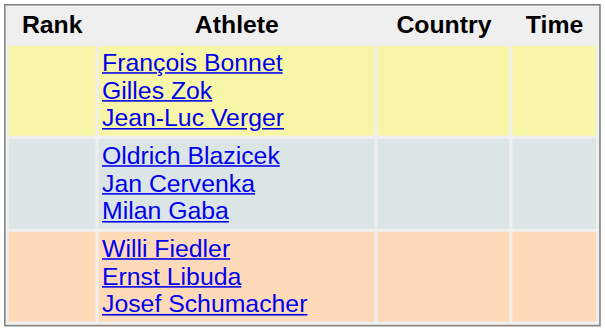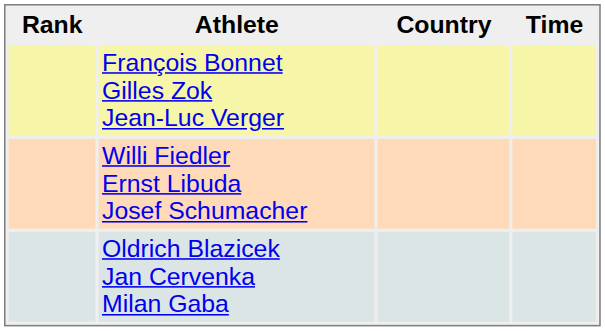 <table style="border-style:solid;border-width:1px;border-color:#808080;background-color:#EFEFEF" cellspacing="2" cellpadding="2" width="385px">
 <tr bgcolor="#EFEFEF">
 <th>Rank</th>
 <th>Athlete</th>
 <th>Country</th>
 <th>Time</th>
 </tr>
 <tr bgcolor="#F7F6A8" >
 <td align=center></td>
 <td><a href='#'>François Bonnet</a><br><a href='#'>Gilles Zok</a><br><a href='#'>Jean-Luc Verger</a></td>
 <td></td>
 <td align="right"></td>
 </tr>
+<tr bgcolor="#FFDAB9">
+<td align=center></td>
+<td><a href='#'>Willi Fiedler</a><br><a href='#'>Ernst Libuda</a><br><a href='#'>Josef Schumacher</a></td>
+<td></td>
+<td align="right"></td>
+</tr>
 <tr bgcolor="#DCE5E5">
 <td align=center></td>
 <td><a href='#'>Oldrich Blazicek</a><br><a href='#'>Jan Cervenka</a><br><a href='#'>Milan Gaba</a></td>
 <td></td>
 <td align="right"></td>
 </tr>
-<tr bgcolor="#FFDAB9">
-<td align=center></td>
-<td><a href='#'>Willi Fiedler</a><br><a href='#'>Ernst Libuda</a><br><a href='#'>Josef Schumacher</a></td>
-<td></td>
-<td align="right"></td>
-</tr>
 </table>
